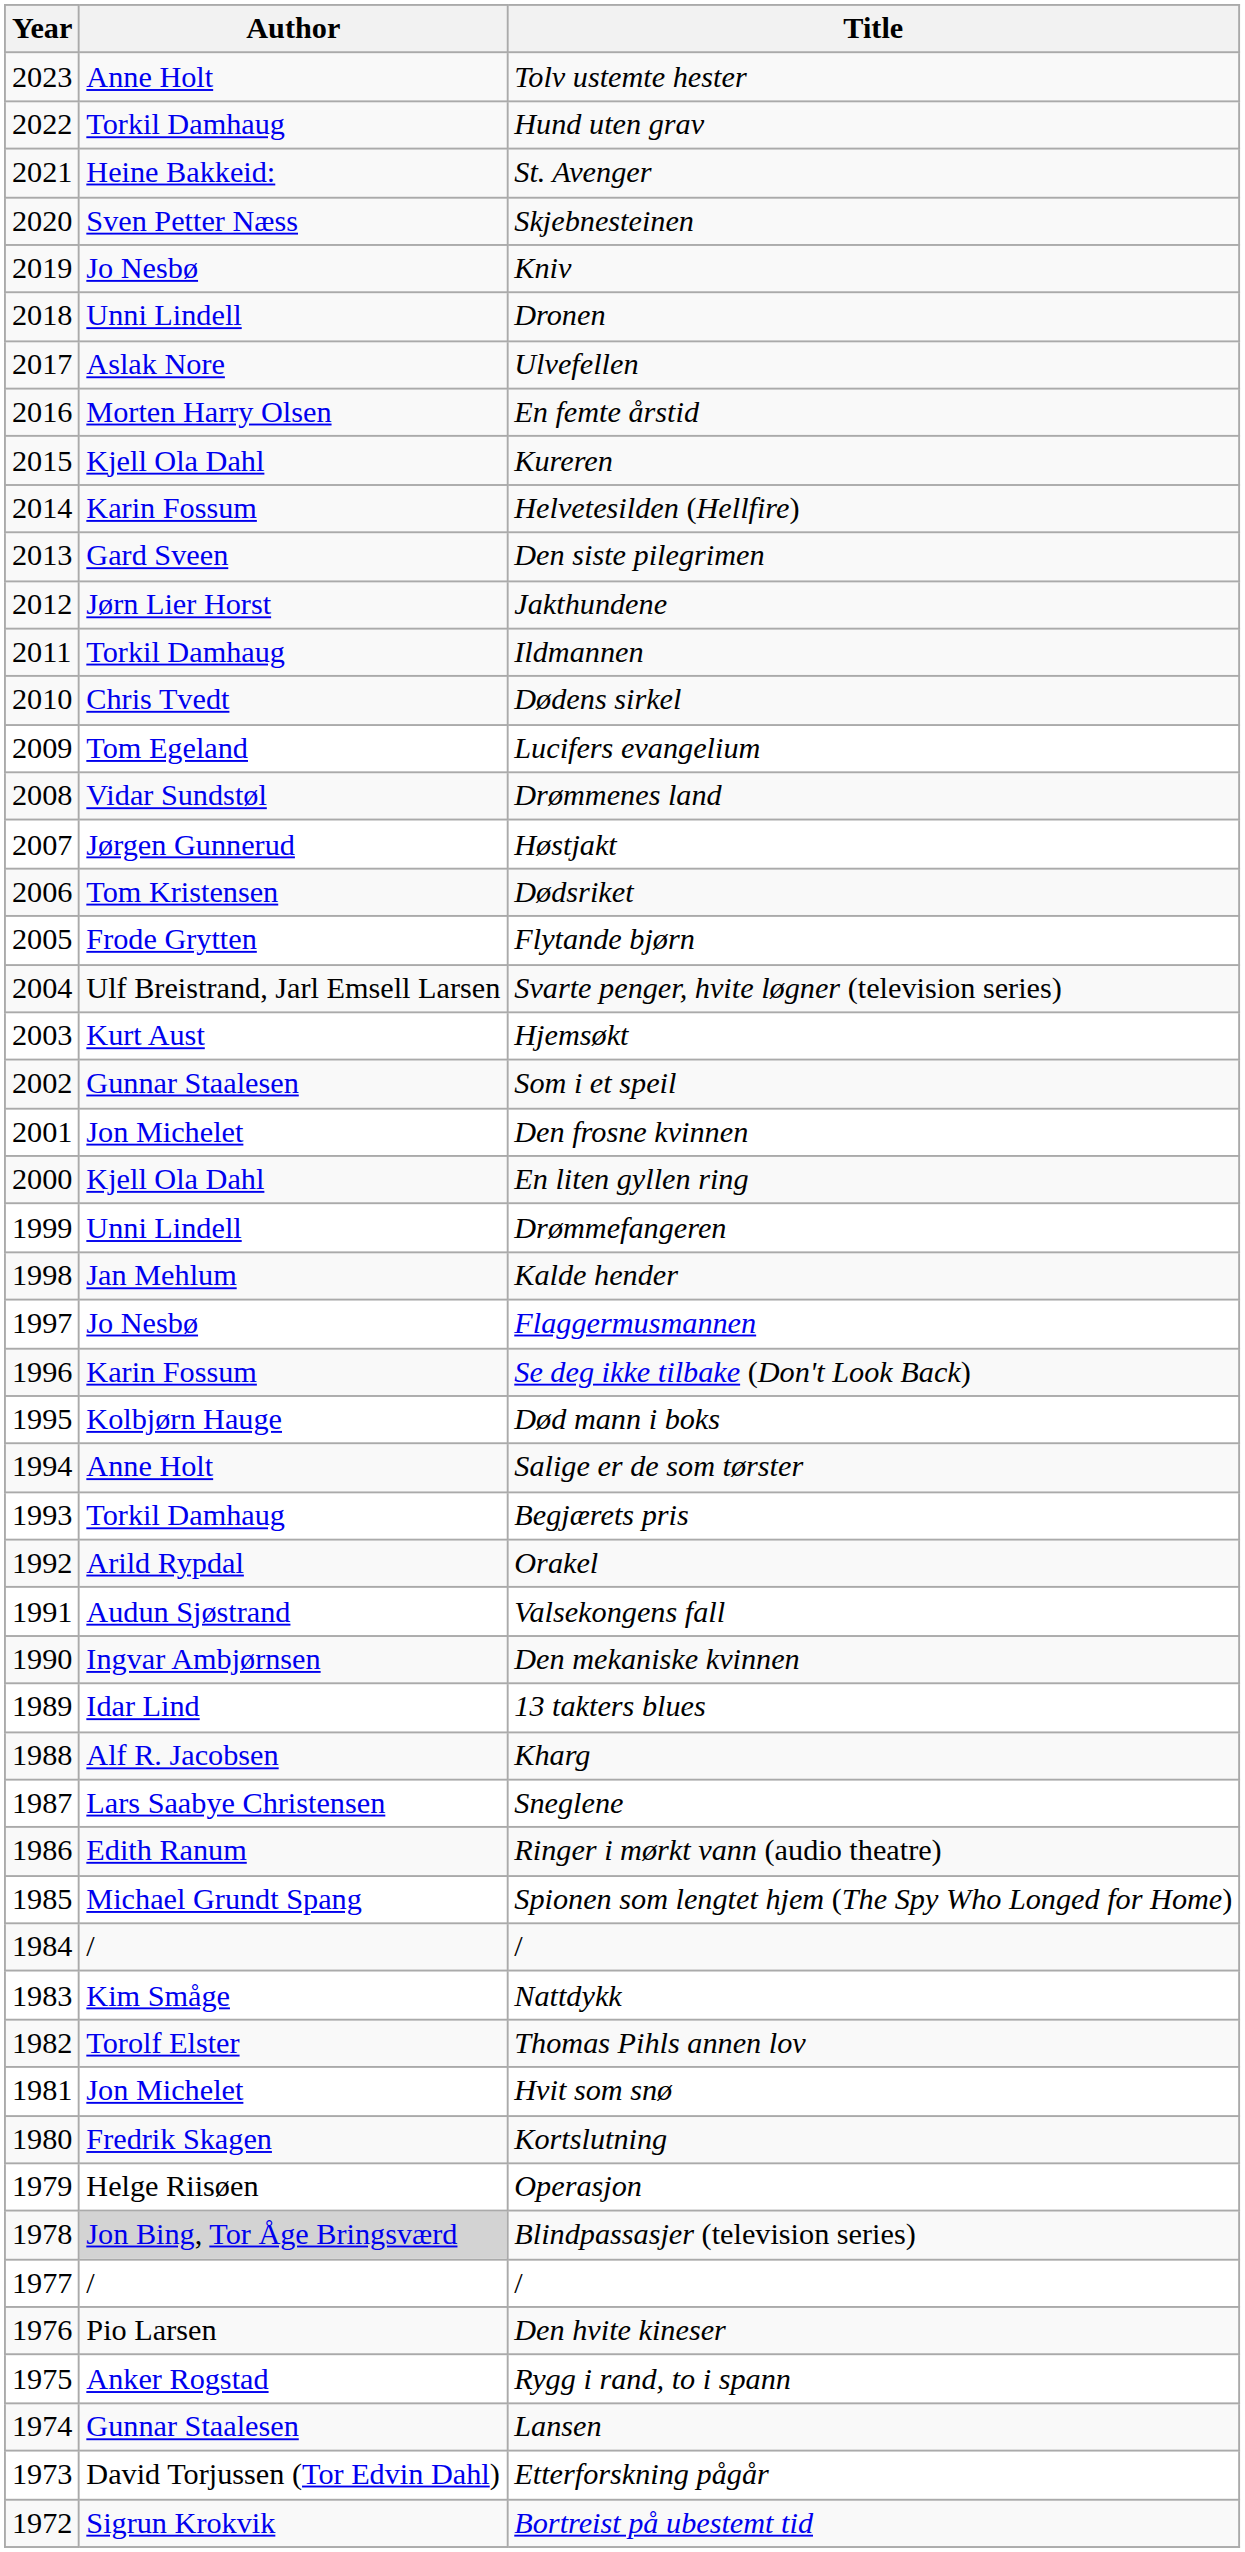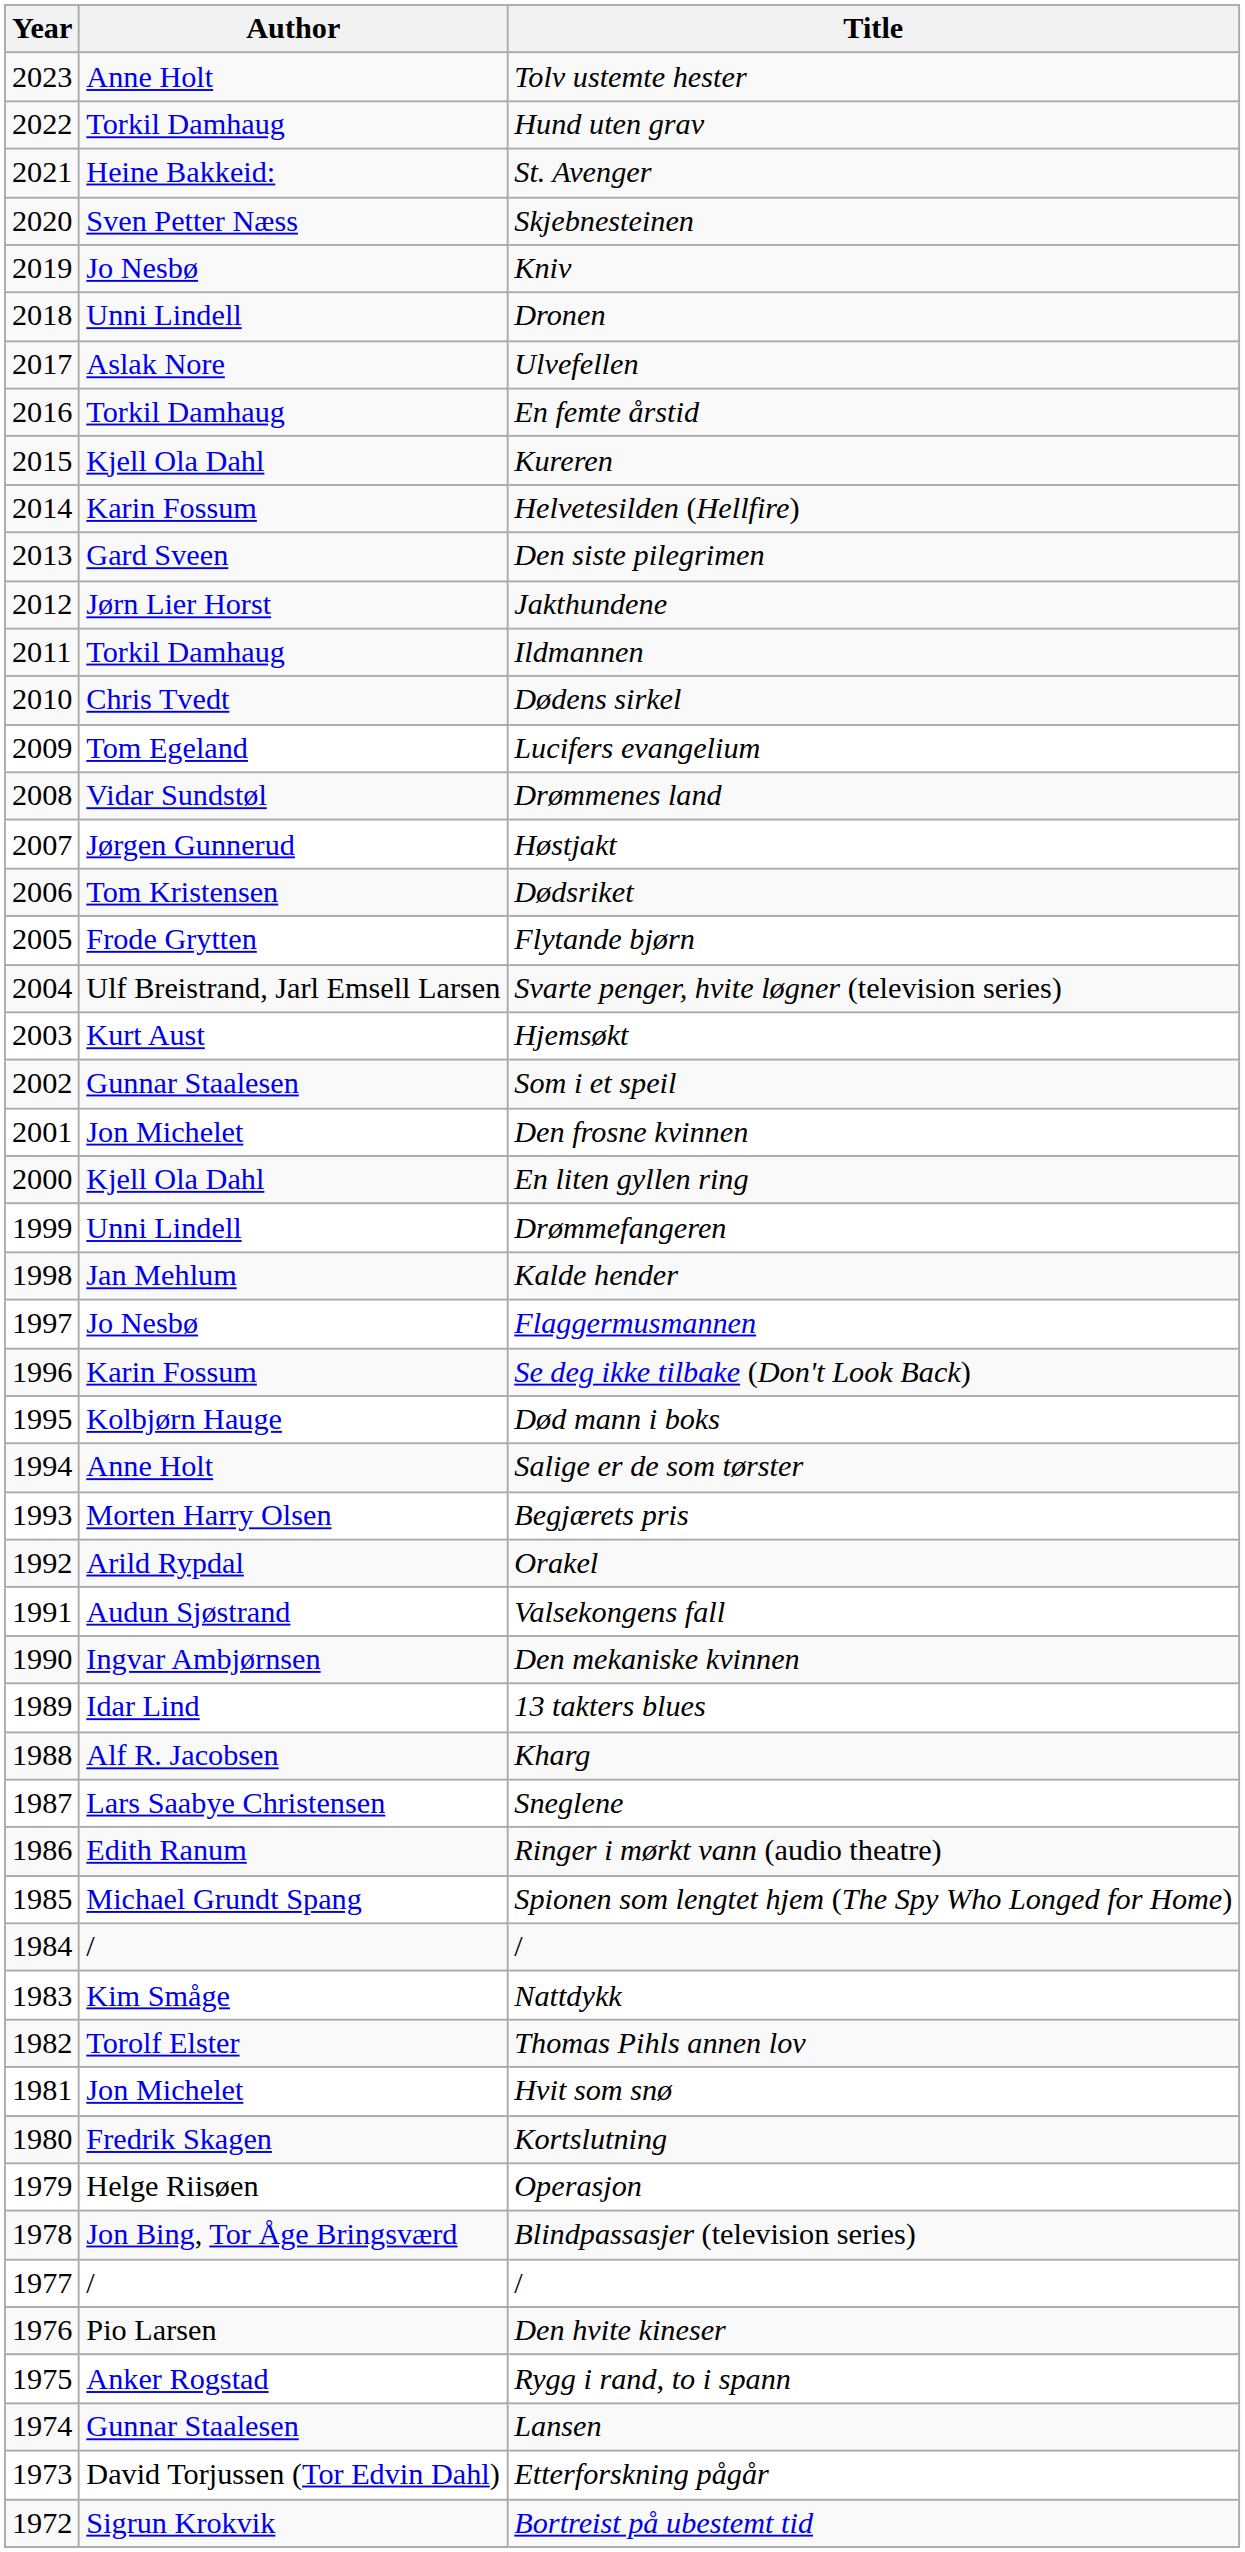 <table class="wikitable">
 <tr>
 <th>Year</th>
 <th>Author</th>
 <th>Title</th>
 </tr>
 <tr>
 <td>2023</td>
 <td><a href='#'>Anne Holt</a></td>
 <td><em>Tolv ustemte hester</em></td>
 </tr>
 <tr>
 <td>2022</td>
 <td><a href='#'>Torkil Damhaug</a></td>
 <td><em>Hund uten grav</em></td>
 </tr>
 <tr>
 <td>2021</td>
 <td><a href='#'>Heine Bakkeid:</a></td>
 <td><em>St. Avenger</em></td>
 </tr>
 <tr>
 <td>2020</td>
 <td><a href='#'>Sven Petter Næss</a></td>
 <td><em>Skjebnesteinen</em></td>
 </tr>
 <tr>
 <td>2019</td>
 <td><a href='#'>Jo Nesbø</a></td>
 <td><em>Kniv</em></td>
 </tr>
 <tr>
 <td>2018</td>
 <td><a href='#'>Unni Lindell</a></td>
 <td><em>Dronen</em></td>
 </tr>
 <tr>
 <td>2017</td>
 <td><a href='#'>Aslak Nore</a></td>
 <td><em>Ulvefellen</em></td>
 </tr>
 <tr>
 <td>2016</td>
-<td><a href='#'>Morten Harry Olsen</a></td>
+<td><a href='#'>Torkil Damhaug</a></td>
 <td><em>En femte årstid</em></td>
 </tr>
 <tr>
 <td>2015</td>
 <td><a href='#'>Kjell Ola Dahl</a></td>
 <td><em>Kureren</em></td>
 </tr>
 <tr>
 <td>2014</td>
 <td><a href='#'>Karin Fossum</a></td>
 <td><em>Helvetesilden</em> (<em>Hellfire</em>)</td>
 </tr>
 <tr>
 <td>2013</td>
 <td><a href='#'>Gard Sveen</a></td>
 <td><em>Den siste pilegrimen</em></td>
 </tr>
 <tr>
 <td>2012</td>
 <td><a href='#'>Jørn Lier Horst</a></td>
 <td><em>Jakthundene</em></td>
 </tr>
 <tr>
 <td>2011</td>
 <td><a href='#'>Torkil Damhaug</a></td>
 <td><em>Ildmannen</em></td>
 </tr>
 <tr>
 <td>2010</td>
 <td><a href='#'>Chris Tvedt</a></td>
 <td><em>Dødens sirkel</em></td>
 </tr>
 <tr bgcolor=#ffffff>
 <td>2009</td>
 <td><a href='#'>Tom Egeland</a></td>
 <td><em>Lucifers evangelium</em></td>
 </tr>
 <tr>
 <td>2008</td>
 <td><a href='#'>Vidar Sundstøl</a></td>
 <td><em>Drømmenes land</em></td>
 </tr>
 <tr bgcolor=#ffffff>
 <td>2007</td>
 <td><a href='#'>Jørgen Gunnerud</a></td>
 <td><em>Høstjakt</em></td>
 </tr>
 <tr>
 <td>2006</td>
 <td><a href='#'>Tom Kristensen</a></td>
 <td><em>Dødsriket</em></td>
 </tr>
 <tr bgcolor=#ffffff>
 <td>2005</td>
 <td><a href='#'>Frode Grytten</a></td>
 <td><em>Flytande bjørn</em></td>
 </tr>
 <tr>
 <td>2004</td>
 <td>Ulf Breistrand, Jarl Emsell Larsen</td>
 <td><em>Svarte penger, hvite løgner</em> (television series)</td>
 </tr>
 <tr bgcolor=#ffffff>
 <td>2003</td>
 <td><a href='#'>Kurt Aust</a></td>
 <td><em>Hjemsøkt</em></td>
 </tr>
 <tr>
 <td>2002</td>
 <td><a href='#'>Gunnar Staalesen</a></td>
 <td><em>Som i et speil</em></td>
 </tr>
 <tr bgcolor=#ffffff>
 <td>2001</td>
 <td><a href='#'>Jon Michelet</a></td>
 <td><em>Den frosne kvinnen</em></td>
 </tr>
 <tr>
 <td>2000</td>
 <td><a href='#'>Kjell Ola Dahl</a></td>
 <td><em>En liten gyllen ring</em></td>
 </tr>
 <tr bgcolor=#ffffff>
 <td>1999</td>
 <td><a href='#'>Unni Lindell</a></td>
 <td><em>Drømmefangeren</em></td>
 </tr>
 <tr>
 <td>1998</td>
 <td><a href='#'>Jan Mehlum</a></td>
 <td><em>Kalde hender</em></td>
 </tr>
 <tr bgcolor=#ffffff>
 <td>1997</td>
 <td><a href='#'>Jo Nesbø</a></td>
 <td><em><a href='#'>Flaggermusmannen</a></em></td>
 </tr>
 <tr>
 <td>1996</td>
 <td><a href='#'>Karin Fossum</a></td>
 <td><em><a href='#'>Se deg ikke tilbake</a></em> (<em>Don't Look Back</em>)</td>
 </tr>
 <tr bgcolor=#ffffff>
 <td>1995</td>
 <td><a href='#'>Kolbjørn Hauge</a></td>
 <td><em>Død mann i boks</em></td>
 </tr>
 <tr>
 <td>1994</td>
 <td><a href='#'>Anne Holt</a></td>
 <td><em>Salige er de som tørster</em></td>
 </tr>
 <tr bgcolor=#ffffff>
 <td>1993</td>
-<td><a href='#'>Torkil Damhaug</a></td>
+<td><a href='#'>Morten Harry Olsen</a></td>
 <td><em>Begjærets pris</em></td>
 </tr>
 <tr>
 <td>1992</td>
 <td><a href='#'>Arild Rypdal</a></td>
 <td><em>Orakel</em></td>
 </tr>
 <tr bgcolor=#ffffff>
 <td>1991</td>
 <td><a href='#'>Audun Sjøstrand</a></td>
 <td><em>Valsekongens fall</em></td>
 </tr>
 <tr>
 <td>1990</td>
 <td><a href='#'>Ingvar Ambjørnsen</a></td>
 <td><em>Den mekaniske kvinnen</em></td>
 </tr>
 <tr bgcolor=#ffffff>
 <td>1989</td>
 <td><a href='#'>Idar Lind</a></td>
 <td><em>13 takters blues</em></td>
 </tr>
 <tr>
 <td>1988</td>
 <td><a href='#'>Alf R. Jacobsen</a></td>
 <td><em>Kharg</em></td>
 </tr>
 <tr bgcolor=#ffffff>
 <td>1987</td>
 <td><a href='#'>Lars Saabye Christensen</a></td>
 <td><em>Sneglene</em></td>
 </tr>
 <tr>
 <td>1986</td>
 <td><a href='#'>Edith Ranum</a></td>
 <td><em>Ringer i mørkt vann</em> (audio theatre)</td>
 </tr>
 <tr bgcolor=#ffffff>
 <td>1985</td>
 <td><a href='#'>Michael Grundt Spang</a></td>
 <td><em>Spionen som lengtet hjem</em> (<em>The Spy Who Longed for Home</em>)</td>
 </tr>
 <tr>
 <td>1984</td>
 <td>/</td>
 <td>/</td>
 </tr>
 <tr bgcolor=#ffffff>
 <td>1983</td>
 <td><a href='#'>Kim Småge</a></td>
 <td><em>Nattdykk</em></td>
 </tr>
 <tr>
 <td>1982</td>
 <td><a href='#'>Torolf Elster</a></td>
 <td><em>Thomas Pihls annen lov</em></td>
 </tr>
 <tr bgcolor=#ffffff>
 <td>1981</td>
 <td><a href='#'>Jon Michelet</a></td>
 <td><em>Hvit som snø</em></td>
 </tr>
 <tr>
 <td>1980</td>
 <td><a href='#'>Fredrik Skagen</a></td>
 <td><em>Kortslutning</em></td>
 </tr>
 <tr bgcolor=#ffffff>
 <td>1979</td>
 <td>Helge Riisøen</td>
 <td><em>Operasjon</em></td>
 </tr>
 <tr>
 <td>1978</td>
-<td style="background: lightgrey;"><a href='#'>Jon Bing</a>, <a href='#'>Tor Åge Bringsværd</a></td>
+<td><a href='#'>Jon Bing</a>, <a href='#'>Tor Åge Bringsværd</a></td>
 <td><em>Blindpassasjer</em> (television series)</td>
 </tr>
 <tr bgcolor=#ffffff>
 <td>1977</td>
 <td>/</td>
 <td>/</td>
 </tr>
 <tr>
 <td>1976</td>
 <td>Pio Larsen</td>
 <td><em>Den hvite kineser</em></td>
 </tr>
 <tr bgcolor=#ffffff>
 <td>1975</td>
 <td><a href='#'>Anker Rogstad</a></td>
 <td><em>Rygg i rand, to i spann</em></td>
 </tr>
 <tr>
 <td>1974</td>
 <td><a href='#'>Gunnar Staalesen</a></td>
 <td><em>Lansen</em></td>
 </tr>
 <tr bgcolor=#ffffff>
 <td>1973</td>
 <td>David Torjussen (<a href='#'>Tor Edvin Dahl</a>)</td>
 <td><em>Etterforskning pågår</em></td>
 </tr>
 <tr>
 <td>1972</td>
 <td><a href='#'>Sigrun Krokvik</a></td>
 <td><em><a href='#'>Bortreist på ubestemt tid</a></em></td>
 </tr>
 </table>
